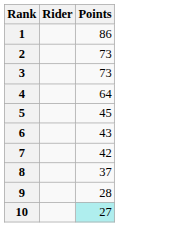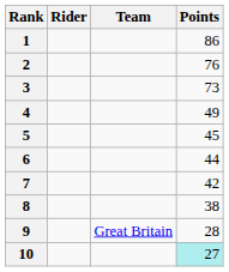 <table class="wikitable">
 <tr>
 <th scope="col">Rank</th>
 <th scope="col">Rider</th>
+<th scope="col">Team</th>
 <th scope="col">Points</th>
 </tr>
 <tr>
 <th scope="row">1</th>
 <td> </td>
+<td></td>
 <td style="text-align:right;">86</td>
 </tr>
 <tr>
 <th scope="row">2</th>
 <td> </td>
-<td style="text-align:right;">73</td>
+<td></td>
+<td style="text-align:right;">76</td>
 </tr>
 <tr>
 <th scope="row">3</th>
+<td></td>
 <td></td>
 <td style="text-align:right;">73</td>
 </tr>
 <tr>
 <th scope="row">4</th>
 <td></td>
-<td style="text-align:right;">64</td>
+<td></td>
+<td style="text-align:right;">49</td>
 </tr>
 <tr>
 <th scope="row">5</th>
+<td></td>
 <td></td>
 <td style="text-align:right;">45</td>
 </tr>
 <tr>
 <th scope="row">6</th>
 <td> </td>
-<td style="text-align:right;">43</td>
+<td></td>
+<td style="text-align:right;">44</td>
 </tr>
 <tr>
 <th scope="row">7</th>
+<td></td>
 <td></td>
 <td style="text-align:right;">42</td>
 </tr>
 <tr>
 <th scope="row">8</th>
 <td></td>
-<td style="text-align:right;">37</td>
+<td></td>
+<td style="text-align:right;">38</td>
 </tr>
 <tr>
 <th scope="row">9</th>
 <td></td>
+<td><a href='#'>Great Britain</a></td>
 <td style="text-align:right;">28</td>
 </tr>
 <tr>
 <th scope="row">10</th>
 <td></td>
+<td></td>
 <td style="background: paleturquoise; text-align:right;">27</td>
 </tr>
 </table>
